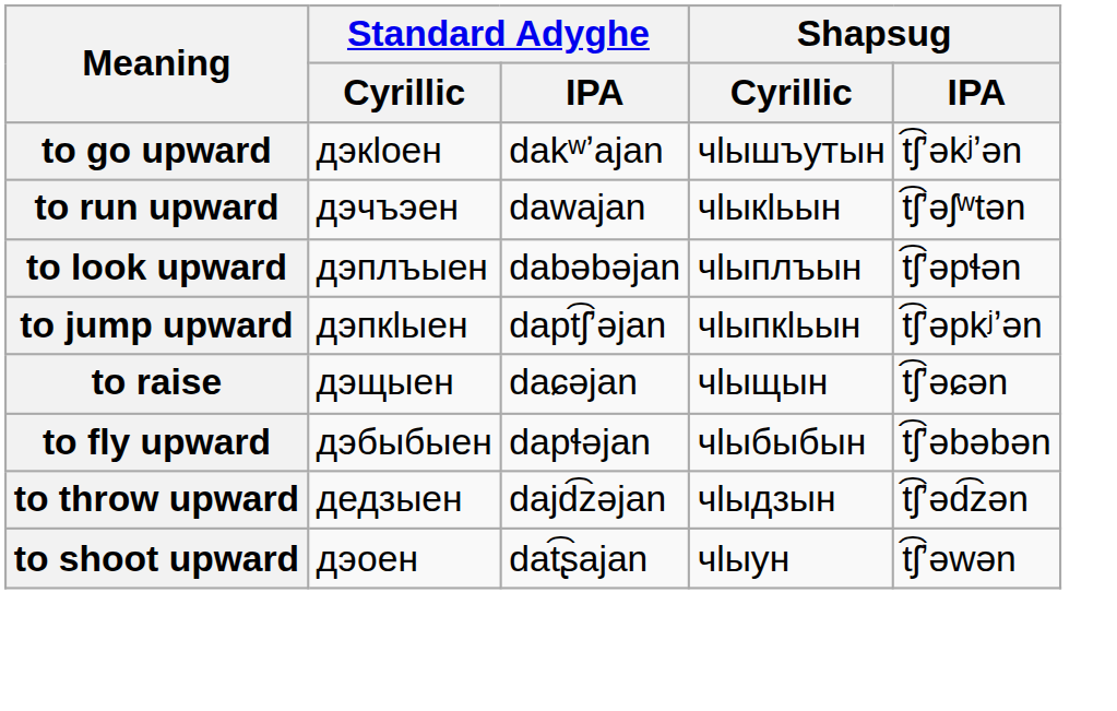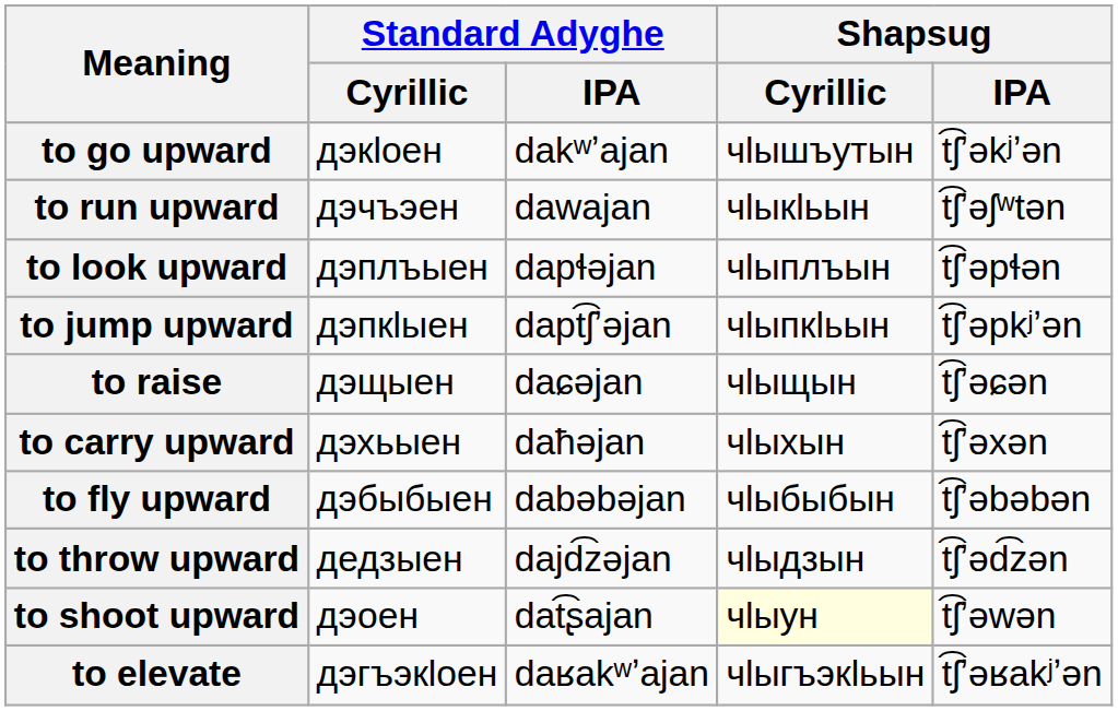 <table class="wikitable">
 <tr>
 <th rowspan="2">Meaning</th>
 <th colspan="2"><a href='#'>Standard Adyghe</a></th>
 <th colspan="2">Shapsug</th>
 </tr>
 <tr>
 <th>Cyrillic</th>
 <th>IPA</th>
 <th>Cyrillic</th>
 <th>IPA</th>
 </tr>
 <tr>
 <th>to go upward</th>
 <td>дэкӏоен</td>
 <td>dakʷʼajan</td>
 <td>чӏышъутын</td>
 <td>t͡ʃʼəkʲʼən</td>
 </tr>
 <tr>
 <th>to run upward</th>
 <td>дэчъэен</td>
 <td>dawajan</td>
 <td>чӏыкӏьын</td>
 <td>t͡ʃʼəʃʷtən</td>
 </tr>
 <tr>
 <th>to look upward</th>
 <td>дэплъыен</td>
-<td>dabəbəjan</td>
+<td>dapɬəjan</td>
 <td>чӏыплъын</td>
 <td>t͡ʃʼəpɬən</td>
 </tr>
 <tr>
 <th>to jump upward</th>
 <td>дэпкӏыен</td>
 <td>dapt͡ʃʼəjan</td>
 <td>чӏыпкӏьын</td>
 <td>t͡ʃʼəpkʲʼən</td>
 </tr>
 <tr>
 <th>to raise</th>
 <td>дэщыен</td>
 <td>daɕəjan</td>
 <td>чӏыщын</td>
 <td>t͡ʃʼəɕən</td>
 </tr>
 <tr>
+<th>to carry upward</th>
+<td>дэхьыен</td>
+<td>daħəjan</td>
+<td>чӏыхын</td>
+<td>t͡ʃʼəxən</td>
+</tr>
+<tr>
 <th>to fly upward</th>
 <td>дэбыбыен</td>
-<td>dapɬəjan</td>
+<td>dabəbəjan</td>
 <td>чӏыбыбын</td>
 <td>t͡ʃʼəbəbən</td>
 </tr>
 <tr>
 <th>to throw upward</th>
 <td>дедзыен</td>
 <td>dajd͡zəjan</td>
 <td>чӏыдзын</td>
 <td>t͡ʃʼəd͡zən</td>
 </tr>
 <tr>
 <th>to shoot upward</th>
 <td>дэоен</td>
 <td>dat͡ʂajan</td>
-<td>чӏыун</td>
+<td style="background: lightyellow;">чӏыун</td>
 <td>t͡ʃʼəwən</td>
 </tr>
+<tr>
+<th>to elevate</th>
+<td>дэгъэкӏоен</td>
+<td>daʁakʷʼajan</td>
+<td>чӏыгъэкӏьын</td>
+<td>t͡ʃʼəʁakʲʼən</td>
+</tr>
 </table>
